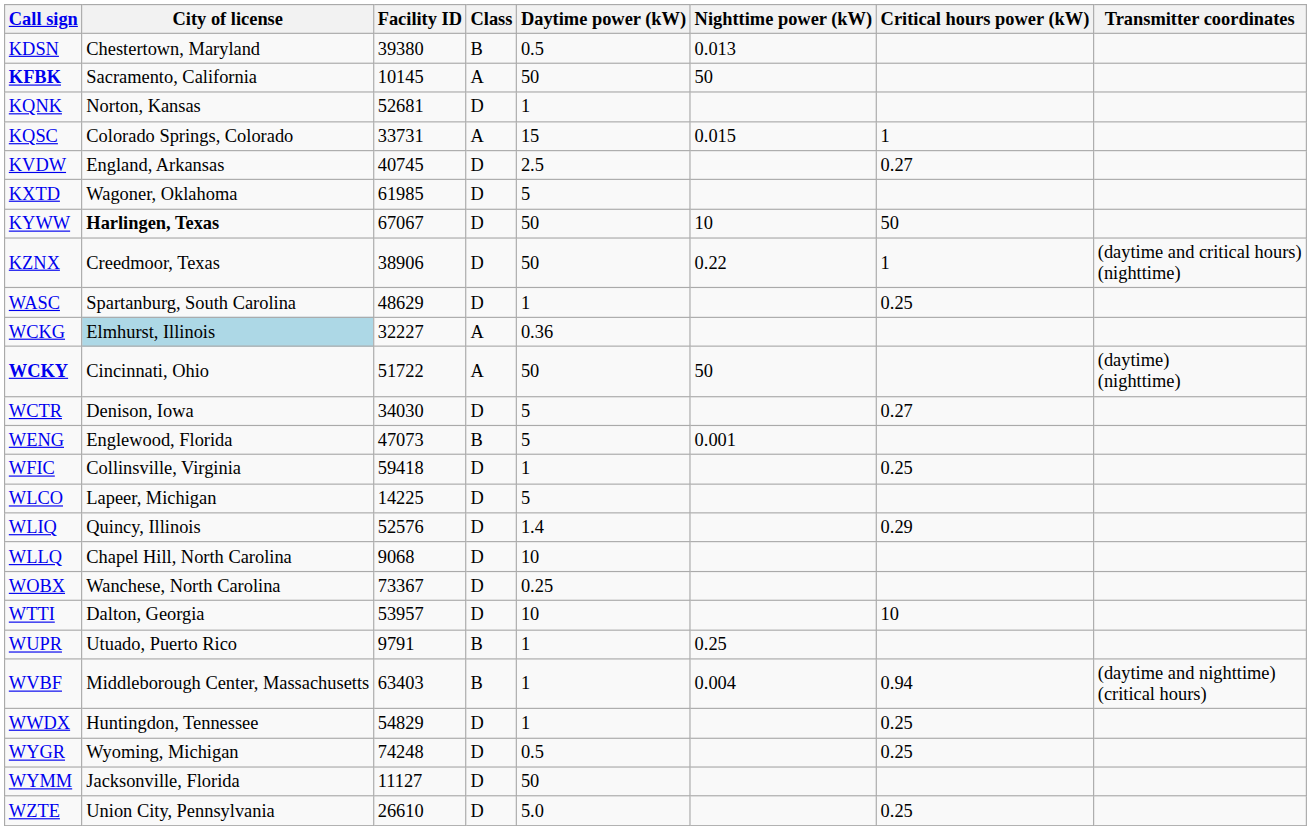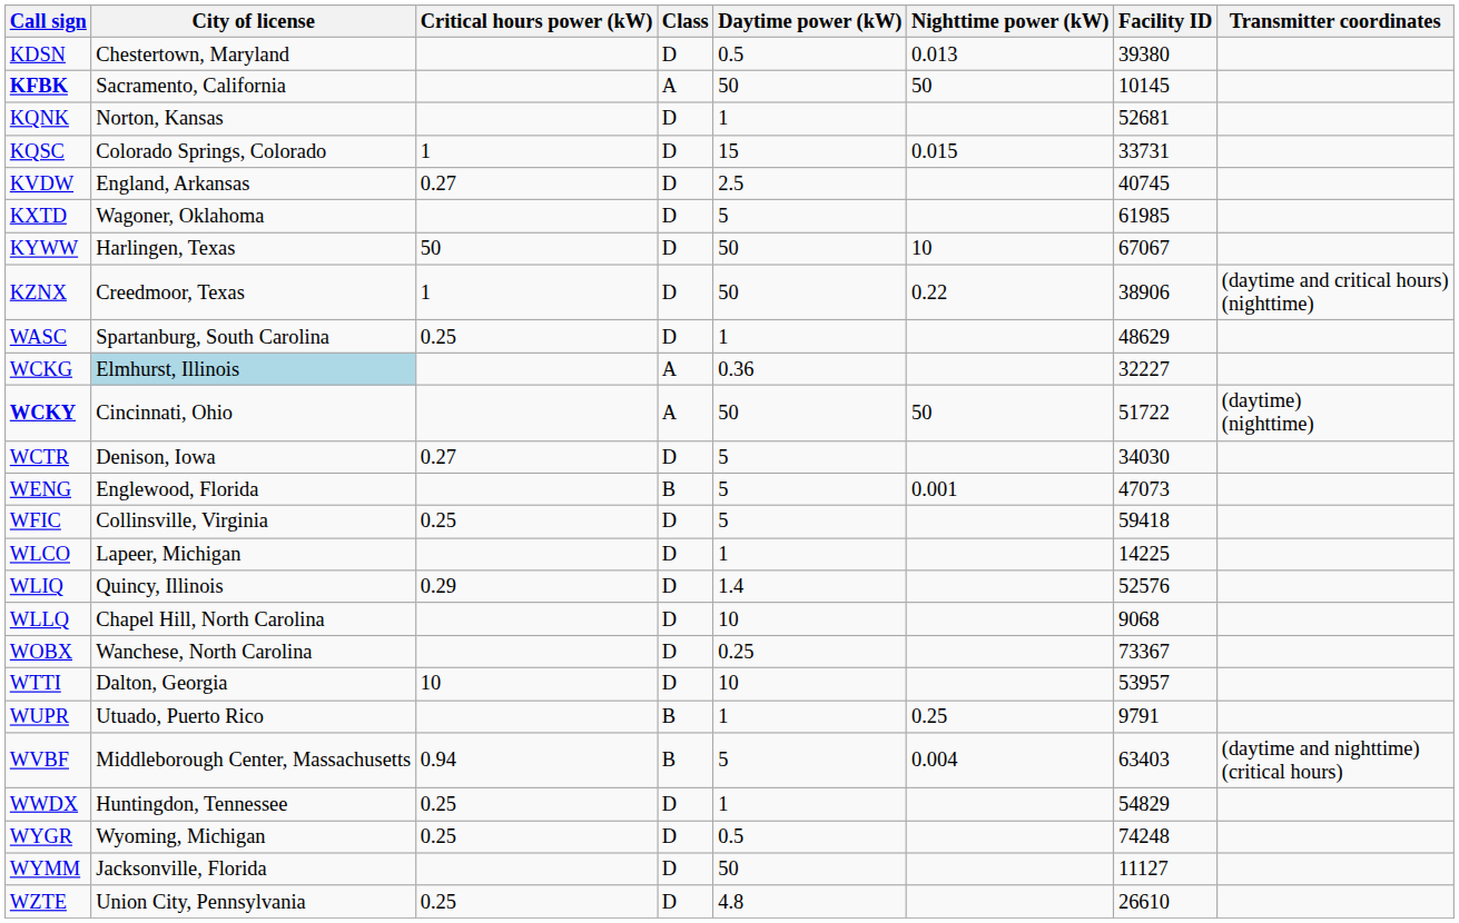 <table class="wikitable sortable">
 <tr>
 <th><a href='#'>Call sign</a></th>
 <th>City of license</th>
-<th>Facility ID</th>
+<th>Critical hours power (kW)</th>
 <th>Class</th>
 <th>Daytime power (kW)</th>
 <th>Nighttime power (kW)</th>
-<th>Critical hours power (kW)</th>
+<th>Facility ID</th>
 <th>Transmitter coordinates</th>
 </tr>
 <tr>
 <td><a href='#'>KDSN</a></td>
 <td>Chestertown, Maryland</td>
-<td>39380</td>
-<td>B</td>
+<td></td>
+<td>D</td>
 <td>0.5</td>
 <td>0.013</td>
-<td></td>
+<td>39380</td>
 <td></td>
 </tr>
 <tr>
 <td><strong><a href='#'>KFBK</a></strong></td>
 <td>Sacramento, California</td>
-<td>10145</td>
+<td></td>
 <td>A</td>
 <td>50</td>
 <td>50</td>
-<td></td>
+<td>10145</td>
 <td></td>
 </tr>
 <tr>
 <td><a href='#'>KQNK</a></td>
 <td>Norton, Kansas</td>
-<td>52681</td>
+<td></td>
 <td>D</td>
 <td>1</td>
 <td></td>
-<td></td>
+<td>52681</td>
 <td></td>
 </tr>
 <tr>
 <td><a href='#'>KQSC</a></td>
 <td>Colorado Springs, Colorado</td>
-<td>33731</td>
-<td>A</td>
+<td>1</td>
+<td>D</td>
 <td>15</td>
 <td>0.015</td>
-<td>1</td>
+<td>33731</td>
 <td></td>
 </tr>
 <tr>
 <td><a href='#'>KVDW</a></td>
 <td>England, Arkansas</td>
-<td>40745</td>
+<td>0.27</td>
 <td>D</td>
 <td>2.5</td>
 <td></td>
-<td>0.27</td>
+<td>40745</td>
 <td></td>
 </tr>
 <tr>
 <td><a href='#'>KXTD</a></td>
 <td>Wagoner, Oklahoma</td>
-<td>61985</td>
+<td></td>
 <td>D</td>
 <td>5</td>
 <td></td>
-<td></td>
+<td>61985</td>
 <td></td>
 </tr>
 <tr>
 <td><a href='#'>KYWW</a></td>
-<td><strong>Harlingen, Texas</strong></td>
-<td>67067</td>
+<td>Harlingen, Texas</td>
+<td>50</td>
 <td>D</td>
 <td>50</td>
 <td>10</td>
-<td>50</td>
+<td>67067</td>
 <td></td>
 </tr>
 <tr>
 <td><a href='#'>KZNX</a></td>
 <td>Creedmoor, Texas</td>
-<td>38906</td>
+<td>1</td>
 <td>D</td>
 <td>50</td>
 <td>0.22</td>
-<td>1</td>
+<td>38906</td>
 <td> (daytime and critical hours)<br> (nighttime)</td>
 </tr>
 <tr>
 <td><a href='#'>WASC</a></td>
 <td>Spartanburg, South Carolina</td>
-<td>48629</td>
+<td>0.25</td>
 <td>D</td>
 <td>1</td>
 <td></td>
-<td>0.25</td>
+<td>48629</td>
 <td></td>
 </tr>
 <tr>
 <td><a href='#'>WCKG</a></td>
 <td style="background: lightblue;">Elmhurst, Illinois</td>
-<td>32227</td>
+<td></td>
 <td>A</td>
 <td>0.36</td>
 <td></td>
-<td></td>
+<td>32227</td>
 <td></td>
 </tr>
 <tr>
 <td><strong><a href='#'>WCKY</a></strong></td>
 <td>Cincinnati, Ohio</td>
-<td>51722</td>
+<td></td>
 <td>A</td>
 <td>50</td>
 <td>50</td>
-<td></td>
+<td>51722</td>
 <td> (daytime)<br> (nighttime)</td>
 </tr>
 <tr>
 <td><a href='#'>WCTR</a></td>
 <td>Denison, Iowa</td>
-<td>34030</td>
+<td>0.27</td>
 <td>D</td>
 <td>5</td>
 <td></td>
-<td>0.27</td>
+<td>34030</td>
 <td></td>
 </tr>
 <tr>
 <td><a href='#'>WENG</a></td>
 <td>Englewood, Florida</td>
-<td>47073</td>
+<td></td>
 <td>B</td>
 <td>5</td>
 <td>0.001</td>
-<td></td>
+<td>47073</td>
 <td></td>
 </tr>
 <tr>
 <td><a href='#'>WFIC</a></td>
 <td>Collinsville, Virginia</td>
+<td>0.25</td>
+<td>D</td>
+<td>5</td>
+<td></td>
 <td>59418</td>
-<td>D</td>
-<td>1</td>
-<td></td>
-<td>0.25</td>
 <td></td>
 </tr>
 <tr>
 <td><a href='#'>WLCO</a></td>
 <td>Lapeer, Michigan</td>
+<td></td>
+<td>D</td>
+<td>1</td>
+<td></td>
 <td>14225</td>
-<td>D</td>
-<td>5</td>
-<td></td>
-<td></td>
 <td></td>
 </tr>
 <tr>
 <td><a href='#'>WLIQ</a></td>
 <td>Quincy, Illinois</td>
-<td>52576</td>
+<td>0.29</td>
 <td>D</td>
 <td>1.4</td>
 <td></td>
-<td>0.29</td>
+<td>52576</td>
 <td></td>
 </tr>
 <tr>
 <td><a href='#'>WLLQ</a></td>
 <td>Chapel Hill, North Carolina</td>
-<td>9068</td>
+<td></td>
 <td>D</td>
 <td>10</td>
 <td></td>
-<td></td>
+<td>9068</td>
 <td></td>
 </tr>
 <tr>
 <td><a href='#'>WOBX</a></td>
 <td>Wanchese, North Carolina</td>
-<td>73367</td>
+<td></td>
 <td>D</td>
 <td>0.25</td>
 <td></td>
-<td></td>
+<td>73367</td>
 <td></td>
 </tr>
 <tr>
 <td><a href='#'>WTTI</a></td>
 <td>Dalton, Georgia</td>
-<td>53957</td>
+<td>10</td>
 <td>D</td>
 <td>10</td>
 <td></td>
-<td>10</td>
+<td>53957</td>
 <td></td>
 </tr>
 <tr>
 <td><a href='#'>WUPR</a></td>
 <td>Utuado, Puerto Rico</td>
-<td>9791</td>
+<td></td>
 <td>B</td>
 <td>1</td>
 <td>0.25</td>
-<td></td>
+<td>9791</td>
 <td></td>
 </tr>
 <tr>
 <td><a href='#'>WVBF</a></td>
 <td>Middleborough Center, Massachusetts</td>
+<td>0.94</td>
+<td>B</td>
+<td>5</td>
+<td>0.004</td>
 <td>63403</td>
-<td>B</td>
-<td>1</td>
-<td>0.004</td>
-<td>0.94</td>
 <td> (daytime and nighttime)<br> (critical hours)</td>
 </tr>
 <tr>
 <td><a href='#'>WWDX</a></td>
 <td>Huntingdon, Tennessee</td>
-<td>54829</td>
+<td>0.25</td>
 <td>D</td>
 <td>1</td>
 <td></td>
-<td>0.25</td>
+<td>54829</td>
 <td></td>
 </tr>
 <tr>
 <td><a href='#'>WYGR</a></td>
 <td>Wyoming, Michigan</td>
-<td>74248</td>
+<td>0.25</td>
 <td>D</td>
 <td>0.5</td>
 <td></td>
-<td>0.25</td>
+<td>74248</td>
 <td></td>
 </tr>
 <tr>
 <td><a href='#'>WYMM</a></td>
 <td>Jacksonville, Florida</td>
-<td>11127</td>
+<td></td>
 <td>D</td>
 <td>50</td>
 <td></td>
-<td></td>
+<td>11127</td>
 <td></td>
 </tr>
 <tr>
 <td><a href='#'>WZTE</a></td>
 <td>Union City, Pennsylvania</td>
+<td>0.25</td>
+<td>D</td>
+<td>4.8</td>
+<td></td>
 <td>26610</td>
-<td>D</td>
-<td>5.0</td>
-<td></td>
-<td>0.25</td>
 <td></td>
 </tr>
 </table>
